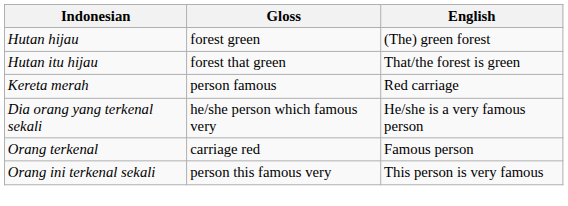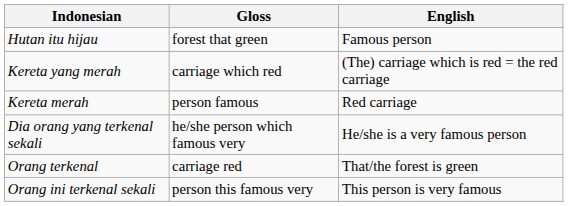 <table class="wikitable">
 <tr>
 <th>Indonesian</th>
 <th>Gloss</th>
 <th>English</th>
 </tr>
 <tr>
-<td><em>Hutan hijau</em></td>
-<td>forest green</td>
-<td>(The) green forest</td>
+<td><em>Hutan itu hijau</em></td>
+<td>forest that green</td>
+<td>Famous person</td>
 </tr>
 <tr>
-<td><em>Hutan itu hijau</em></td>
-<td>forest that green</td>
-<td>That/the forest is green</td>
+<td><em>Kereta yang merah</em></td>
+<td>carriage which red</td>
+<td>(The) carriage which is red = the red carriage</td>
 </tr>
 <tr>
 <td><em>Kereta merah</em></td>
 <td>person famous</td>
 <td>Red carriage</td>
 </tr>
 <tr>
 <td><em>Dia orang yang terkenal sekali</em></td>
 <td>he/she person which famous very</td>
 <td>He/she is a very famous person</td>
 </tr>
 <tr>
 <td><em>Orang terkenal</em></td>
 <td>carriage red</td>
-<td>Famous person</td>
+<td>That/the forest is green</td>
 </tr>
 <tr>
 <td><em>Orang ini terkenal sekali</em></td>
 <td>person this famous very</td>
 <td>This person is very famous</td>
 </tr>
 </table>
